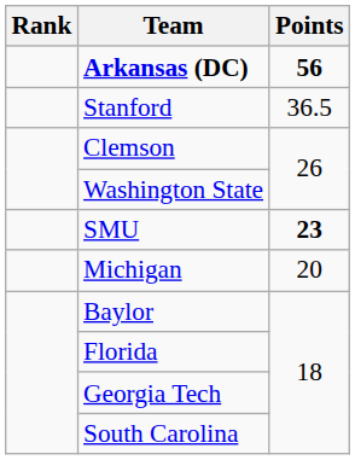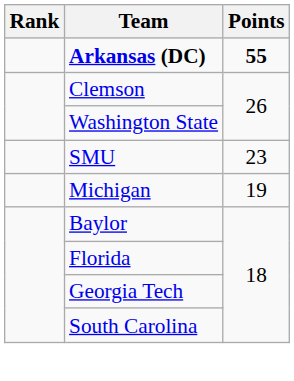 <table class="wikitable sortable" style="text-align:center">
 <tr>
 <th>Rank</th>
 <th>Team</th>
 <th>Points</th>
 </tr>
 <tr>
 <td></td>
 <td align="left"><strong><a href='#'>Arkansas</a></strong> <strong>(DC)</strong></td>
-<td><strong>56</strong></td>
-</tr>
-<tr>
-<td></td>
-<td align="left"><a href='#'>Stanford</a></td>
-<td>36.5</td>
+<td><strong>55</strong></td>
 </tr>
 <tr>
 <td rowspan=2></td>
 <td align="left"><a href='#'>Clemson</a></td>
 <td rowspan=2>26</td>
 </tr>
 <tr>
 <td align="left"><a href='#'>Washington State</a></td>
 </tr>
 <tr>
 <td></td>
 <td align="left"><a href='#'>SMU</a></td>
-<td><strong>23</strong></td>
+<td>23</td>
 </tr>
 <tr>
 <td></td>
 <td align="left"><a href='#'>Michigan</a></td>
-<td>20</td>
+<td>19</td>
 </tr>
 <tr>
 <td rowspan=4></td>
 <td align="left"><a href='#'>Baylor</a></td>
 <td rowspan=4>18</td>
 </tr>
 <tr>
 <td align="left"><a href='#'>Florida</a></td>
 </tr>
 <tr>
 <td align="left"><a href='#'>Georgia Tech</a></td>
 </tr>
 <tr>
 <td align="left"><a href='#'>South Carolina</a></td>
 </tr>
 </table>
